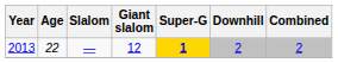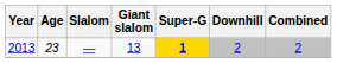 <table class=wikitable style="text-align:center">
 <tr>
 <th>Year</th>
 <th>Age</th>
 <th>Slalom</th>
 <th>Giant<br>slalom</th>
 <th>Super-G</th>
 <th>Downhill</th>
 <th>Combined</th>
 </tr>
 <tr>
 <td><a href='#'>2013</a></td>
-<td><em>22</em></td>
+<td><em>23</em></td>
 <td><a href='#'>—</a></td>
-<td><a href='#'>12</a></td>
+<td><a href='#'>13</a></td>
 <td style="background:gold;"><strong><a href='#'>1</a></strong></td>
 <td style="background:silver;"><a href='#'>2</a></td>
 <td style="background:silver;"><a href='#'>2</a></td>
 </tr>
 <tr>
 </tr>
 </table>
